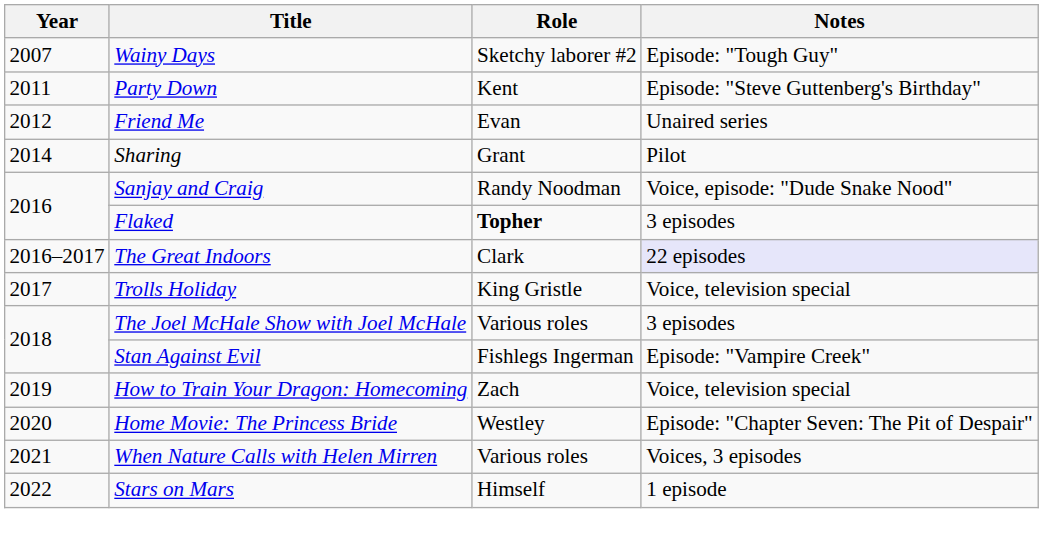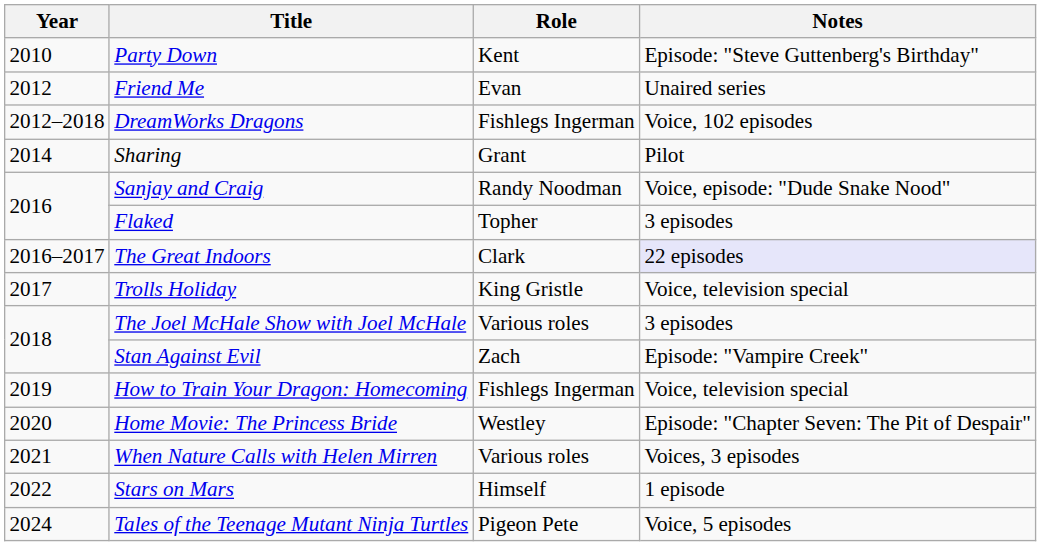 <table class="wikitable sortable">
 <tr>
 <th>Year</th>
 <th>Title</th>
 <th>Role</th>
 <th>Notes</th>
 </tr>
 <tr>
-<td>2007</td>
-<td><em><a href='#'>Wainy Days</a></em></td>
-<td>Sketchy laborer #2</td>
-<td>Episode: "Tough Guy"</td>
-</tr>
-<tr>
-<td>2011</td>
+<td>2010</td>
 <td><em><a href='#'>Party Down</a></em></td>
 <td>Kent</td>
 <td>Episode: "Steve Guttenberg's Birthday"</td>
 </tr>
 <tr>
 <td>2012</td>
 <td><em><a href='#'>Friend Me</a></em></td>
 <td>Evan</td>
 <td>Unaired series</td>
+</tr>
+<tr>
+<td>2012–2018</td>
+<td><em><a href='#'>DreamWorks Dragons</a></em></td>
+<td>Fishlegs Ingerman</td>
+<td>Voice, 102 episodes</td>
 </tr>
 <tr>
 <td>2014</td>
 <td><em>Sharing</em></td>
 <td>Grant</td>
 <td>Pilot</td>
 </tr>
 <tr>
 <td rowspan="2">2016</td>
 <td><em><a href='#'>Sanjay and Craig</a></em></td>
 <td>Randy Noodman</td>
 <td>Voice, episode: "Dude Snake Nood"</td>
 </tr>
 <tr>
 <td><em><a href='#'>Flaked</a></em></td>
-<td><strong>Topher</strong></td>
+<td>Topher</td>
 <td>3 episodes</td>
 </tr>
 <tr>
 <td>2016–2017</td>
 <td><em><a href='#'>The Great Indoors</a></em></td>
 <td>Clark</td>
 <td style="background: lavender;">22 episodes</td>
 </tr>
 <tr>
 <td>2017</td>
 <td><em><a href='#'>Trolls Holiday</a></em></td>
 <td>King Gristle</td>
 <td>Voice, television special</td>
 </tr>
 <tr>
 <td rowspan="2">2018</td>
 <td><em><a href='#'>The Joel McHale Show with Joel McHale</a></em></td>
 <td>Various roles</td>
 <td>3 episodes</td>
 </tr>
 <tr>
 <td><em><a href='#'>Stan Against Evil</a></em></td>
-<td>Fishlegs Ingerman</td>
+<td>Zach</td>
 <td>Episode: "Vampire Creek"</td>
 </tr>
 <tr>
 <td>2019</td>
 <td><em><a href='#'>How to Train Your Dragon: Homecoming</a></em></td>
-<td>Zach</td>
+<td>Fishlegs Ingerman</td>
 <td>Voice, television special</td>
 </tr>
 <tr>
 <td>2020</td>
 <td><em><a href='#'>Home Movie: The Princess Bride</a></em></td>
 <td>Westley</td>
 <td>Episode: "Chapter Seven: The Pit of Despair"</td>
 </tr>
 <tr>
 <td>2021</td>
 <td><em><a href='#'>When Nature Calls with Helen Mirren</a></em></td>
 <td>Various roles</td>
 <td>Voices, 3 episodes</td>
 </tr>
 <tr>
 <td>2022</td>
 <td><em><a href='#'>Stars on Mars</a></em></td>
 <td>Himself</td>
 <td>1 episode</td>
 </tr>
+<tr>
+<td>2024</td>
+<td><em><a href='#'>Tales of the Teenage Mutant Ninja Turtles</a></em></td>
+<td>Pigeon Pete</td>
+<td>Voice, 5 episodes</td>
+</tr>
 </table>
